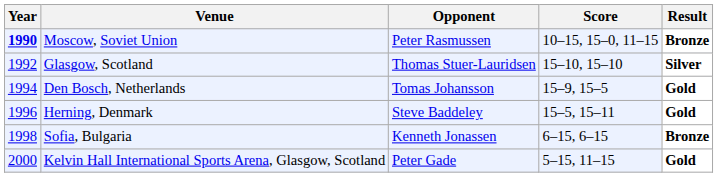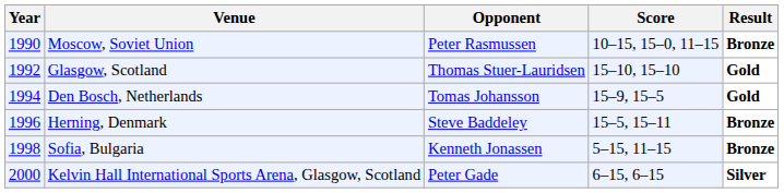 <table class="sortable wikitable" style="font-size: 90%;">
 <tr>
 <th>Year</th>
 <th>Venue</th>
 <th>Opponent</th>
 <th>Score</th>
 <th>Result</th>
 </tr>
 <tr style="background:#ECF2FF">
-<td align="center"><strong><a href='#'>1990</a></strong></td>
+<td align="center"><a href='#'>1990</a></td>
 <td align="left"><a href='#'>Moscow</a>, <a href='#'>Soviet Union</a></td>
 <td align="left"> <a href='#'>Peter Rasmussen</a></td>
 <td align="left">10–15, 15–0, 11–15</td>
 <td style="text-align:left; background:white"> <strong>Bronze</strong></td>
 </tr>
 <tr style="background:#ECF2FF">
 <td align="center"><a href='#'>1992</a></td>
 <td align="left"><a href='#'>Glasgow</a>, Scotland</td>
 <td align="left"> <a href='#'>Thomas Stuer-Lauridsen</a></td>
 <td align="left">15–10, 15–10</td>
-<td style="text-align:left; background:white"> <strong>Silver</strong></td>
+<td style="text-align:left; background:white"> <strong>Gold</strong></td>
 </tr>
 <tr style="background:#ECF2FF">
 <td align="center"><a href='#'>1994</a></td>
 <td align="left"><a href='#'>Den Bosch</a>, Netherlands</td>
 <td align="left"> <a href='#'>Tomas Johansson</a></td>
 <td align="left">15–9, 15–5</td>
 <td style="text-align:left; background:white"> <strong>Gold</strong></td>
 </tr>
 <tr style="background:#ECF2FF">
 <td align="center"><a href='#'>1996</a></td>
 <td align="left"><a href='#'>Herning</a>, Denmark</td>
 <td align="left"> <a href='#'>Steve Baddeley</a></td>
 <td align="left">15–5, 15–11</td>
-<td style="text-align:left; background:white"> <strong>Gold</strong></td>
+<td style="text-align:left; background:white"> <strong>Bronze</strong></td>
 </tr>
 <tr style="background:#ECF2FF">
 <td align="center"><a href='#'>1998</a></td>
 <td align="left"><a href='#'>Sofia</a>, Bulgaria</td>
 <td align="left"> <a href='#'>Kenneth Jonassen</a></td>
-<td align="left">6–15, 6–15</td>
+<td align="left">5–15, 11–15</td>
 <td style="text-align:left; background:white"> <strong>Bronze</strong></td>
 </tr>
 <tr style="background:#ECF2FF">
 <td align="center"><a href='#'>2000</a></td>
 <td align="left"><a href='#'>Kelvin Hall International Sports Arena</a>, Glasgow, Scotland</td>
 <td align="left"> <a href='#'>Peter Gade</a></td>
-<td align="left">5–15, 11–15</td>
-<td style="text-align:left; background:white"> <strong>Gold</strong></td>
+<td align="left">6–15, 6–15</td>
+<td style="text-align:left; background:white"> <strong>Silver</strong></td>
 </tr>
 </table>
